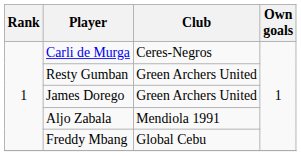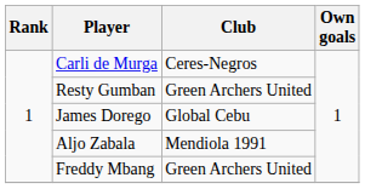 <table class="wikitable" style="text-align:center">
 <tr>
 <th>Rank</th>
 <th>Player</th>
 <th>Club</th>
 <th>Own<br>goals</th>
 </tr>
 <tr>
 <td rowspan="5">1</td>
 <td align="left"> <a href='#'>Carli de Murga</a></td>
 <td align="left">Ceres-Negros</td>
 <td rowspan="5">1</td>
 </tr>
 <tr>
 <td align="left"> Resty Gumban</td>
 <td align="left">Green Archers United</td>
 </tr>
 <tr>
 <td align="left"> James Dorego</td>
-<td align="left">Green Archers United</td>
+<td align="left">Global Cebu</td>
 </tr>
 <tr>
 <td align="left"> Aljo Zabala</td>
 <td align="left">Mendiola 1991</td>
 </tr>
 <tr>
 <td align="left"> Freddy Mbang</td>
-<td align="left">Global Cebu</td>
+<td align="left">Green Archers United</td>
 </tr>
 <tr>
 </tr>
 </table>
